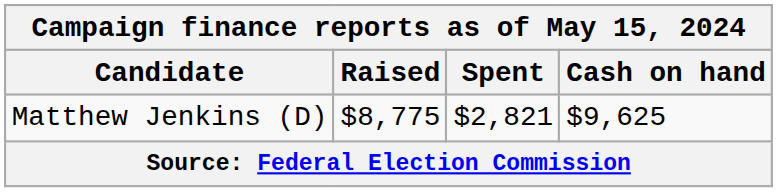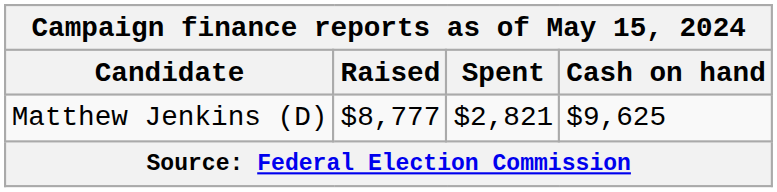 <table class="wikitable sortable">
 <tr>
 <th colspan=4>Campaign finance reports as of May 15, 2024</th>
 </tr>
 <tr style="text-align:center;">
 <th>Candidate</th>
 <th>Raised</th>
 <th>Spent</th>
 <th>Cash on hand</th>
 </tr>
 <tr>
 <td>Matthew Jenkins (D)</td>
-<td>$8,775</td>
+<td>$8,777</td>
 <td>$2,821</td>
 <td>$9,625</td>
 </tr>
 <tr>
 <th colspan="4"><small>Source: <a href='#'>Federal Election Commission</a></small></th>
 </tr>
 </table>
